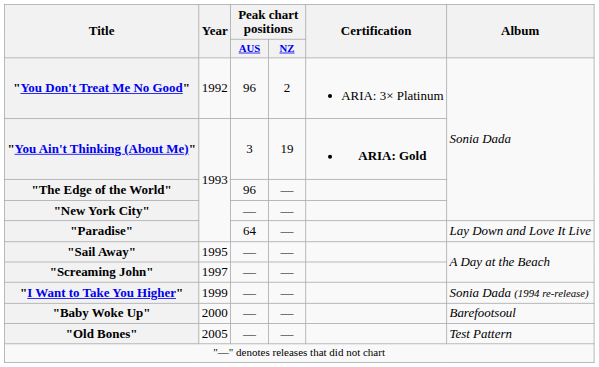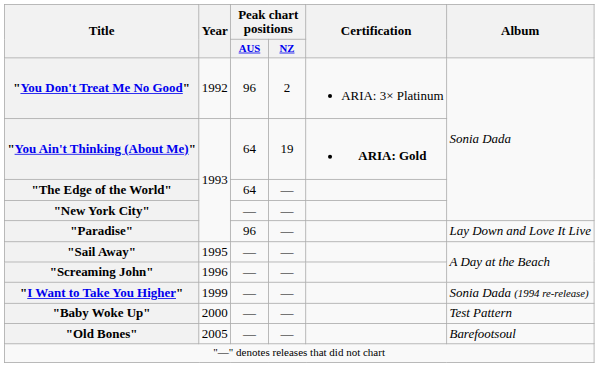 <table class="wikitable plainrowheaders" style="text-align:center;">
 <tr>
 <th rowspan="2">Title</th>
 <th rowspan="2">Year</th>
 <th colspan="2">Peak chart<br>positions</th>
 <th rowspan="2">Certification</th>
 <th rowspan="2">Album</th>
 </tr>
 <tr style="font-size:smaller;">
 <th width="40"><a href='#'>AUS</a><br></th>
 <th width="40"><a href='#'>NZ</a><br></th>
 </tr>
 <tr>
 <th scope="row">"<a href='#'>You Don't Treat Me No Good</a>"</th>
 <td>1992</td>
 <td>96</td>
 <td>2</td>
 <td><br><ul><li>ARIA: 3× Platinum</li></ul></td>
 <td align="left" rowspan="4"><em>Sonia Dada</em></td>
 </tr>
 <tr>
 <th scope="row">"<a href='#'>You Ain't Thinking (About Me)</a>"</th>
 <td rowspan="4">1993</td>
-<td>3</td>
+<td>64</td>
 <td>19</td>
 <td><strong><br><ul><li>ARIA: Gold</li></ul></strong></td>
 </tr>
 <tr>
 <th scope="row">"The Edge of the World"</th>
-<td>96</td>
+<td>64</td>
 <td>—</td>
 <td></td>
 </tr>
 <tr>
 <th scope="row">"New York City"</th>
 <td>—</td>
 <td>—</td>
 <td></td>
 </tr>
 <tr>
 <th scope="row">"Paradise"</th>
-<td>64</td>
+<td>96</td>
 <td>—</td>
 <td></td>
 <td align="left"><em>Lay Down and Love It Live</em></td>
 </tr>
 <tr>
 <th scope="row">"Sail Away"</th>
 <td>1995</td>
 <td>—</td>
 <td>—</td>
 <td></td>
 <td align="left" rowspan="2"><em>A Day at the Beach</em></td>
 </tr>
 <tr>
 <th scope="row">"Screaming John"</th>
-<td>1997</td>
+<td>1996</td>
 <td>—</td>
 <td>—</td>
 <td></td>
 </tr>
 <tr>
 <th scope="row">"<a href='#'>I Want to Take You Higher</a>"</th>
 <td>1999</td>
 <td>—</td>
 <td>—</td>
 <td></td>
 <td align="left"><em>Sonia Dada <small>(1994 re-release)</small></em></td>
 </tr>
 <tr>
 <th scope="row">"Baby Woke Up"</th>
 <td>2000</td>
 <td>—</td>
 <td>—</td>
 <td></td>
-<td align="left"><em>Barefootsoul</em></td>
+<td align="left"><em>Test Pattern</em></td>
 </tr>
 <tr>
 <th scope="row">"Old Bones"</th>
 <td>2005</td>
 <td>—</td>
 <td>—</td>
 <td></td>
-<td align="left"><em>Test Pattern</em></td>
+<td align="left"><em>Barefootsoul</em></td>
 </tr>
 <tr>
 <td colspan="10" style="font-size:85%">"—" denotes releases that did not chart</td>
 </tr>
 </table>
